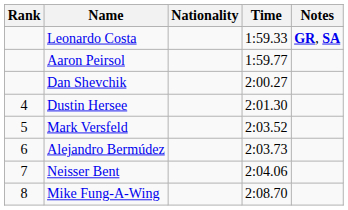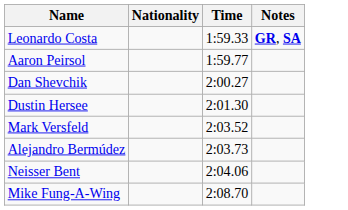 <table class="wikitable sortable" style="text-align:center">
 <tr>
-<th>Rank</th>
 <th>Name</th>
 <th>Nationality</th>
 <th>Time</th>
 <th>Notes</th>
 </tr>
 <tr>
-<td></td>
 <td align=left><a href='#'>Leonardo Costa</a></td>
 <td align=left></td>
 <td>1:59.33</td>
 <td><strong><a href='#'>GR</a></strong>, <strong><a href='#'>SA</a></strong></td>
 </tr>
 <tr>
-<td></td>
 <td align=left><a href='#'>Aaron Peirsol</a></td>
 <td align=left></td>
 <td>1:59.77</td>
 <td></td>
 </tr>
 <tr>
-<td></td>
 <td align=left><a href='#'>Dan Shevchik</a></td>
 <td align=left></td>
 <td>2:00.27</td>
 <td></td>
 </tr>
 <tr>
-<td>4</td>
 <td align=left><a href='#'>Dustin Hersee</a></td>
 <td align=left></td>
 <td>2:01.30</td>
 <td></td>
 </tr>
 <tr>
-<td>5</td>
 <td align=left><a href='#'>Mark Versfeld</a></td>
 <td align=left></td>
 <td>2:03.52</td>
 <td></td>
 </tr>
 <tr>
-<td>6</td>
 <td align=left><a href='#'>Alejandro Bermúdez</a></td>
 <td align=left></td>
 <td>2:03.73</td>
 <td></td>
 </tr>
 <tr>
-<td>7</td>
 <td align=left><a href='#'>Neisser Bent</a></td>
 <td align=left></td>
 <td>2:04.06</td>
 <td></td>
 </tr>
 <tr>
-<td>8</td>
 <td align=left><a href='#'>Mike Fung-A-Wing</a></td>
 <td align=left></td>
 <td>2:08.70</td>
 <td></td>
 </tr>
 </table>
